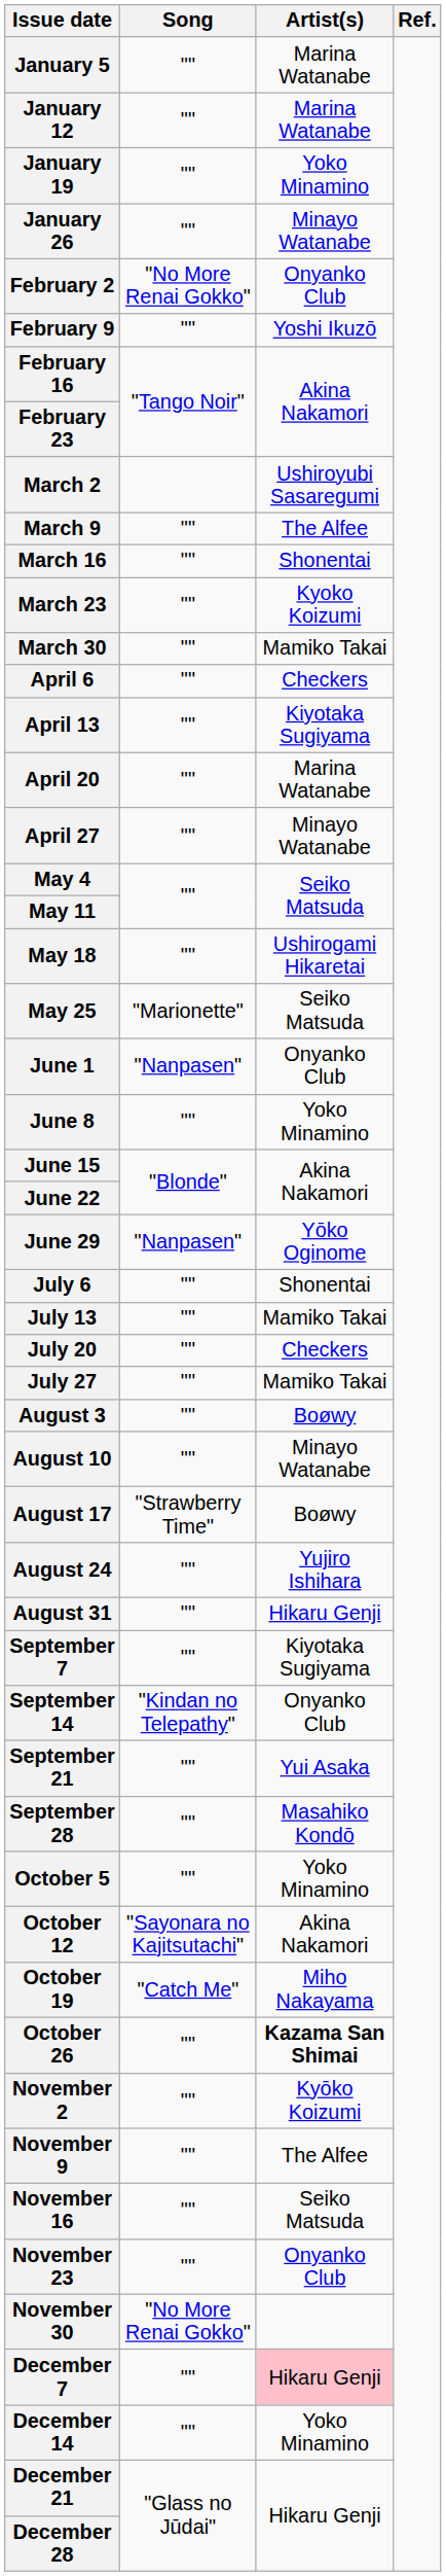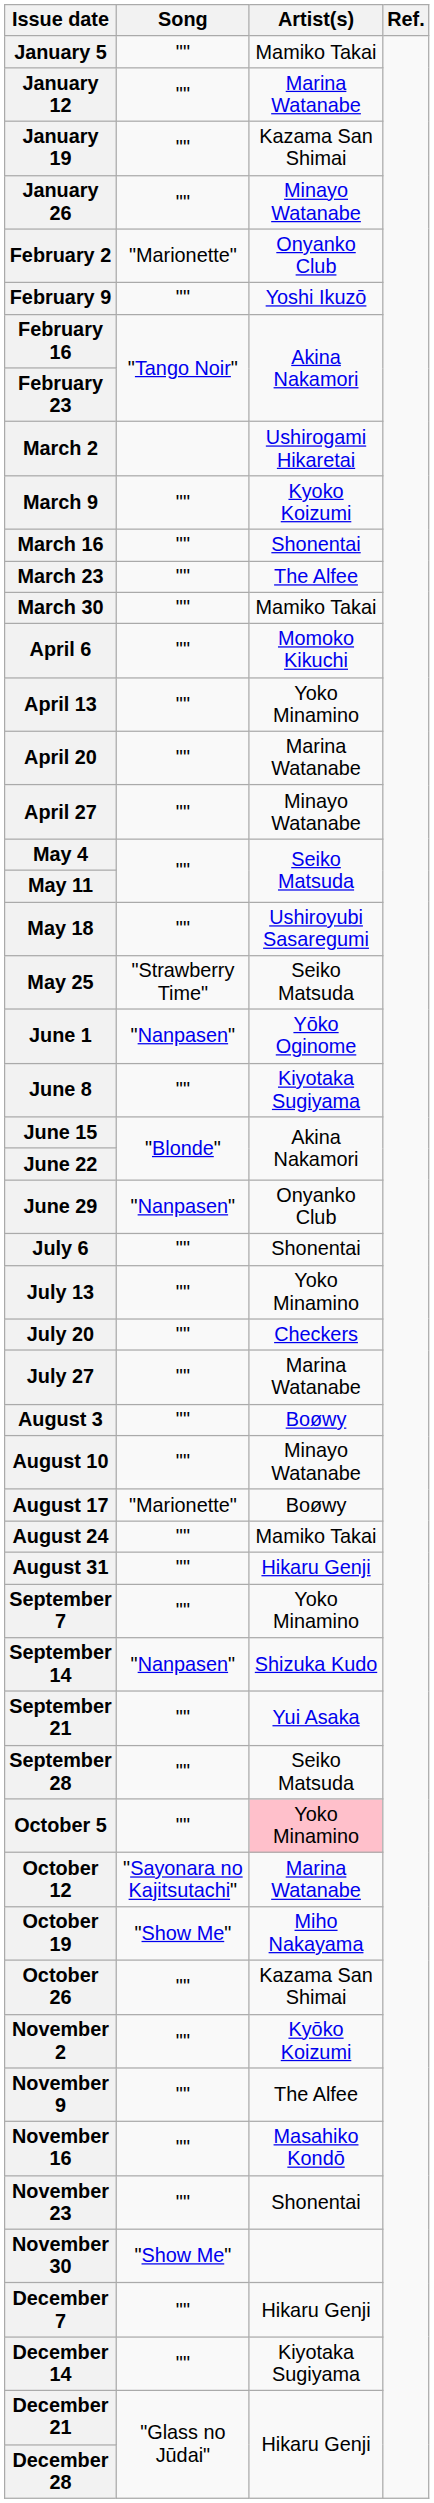 <table class="wikitable plainrowheaders" style="text-align: center">
 <tr>
 <th width="80">Issue date</th>
 <th width="100">Song</th>
 <th width="100">Artist(s)</th>
 <th width="20">Ref.</th>
 </tr>
 <tr>
 <th scope="row">January 5</th>
 <td rowspan="1">""</td>
-<td rowspan="1">Marina Watanabe</td>
+<td rowspan="1">Mamiko Takai</td>
 <td rowspan="53"></td>
 </tr>
 <tr>
 <th scope="row">January 12</th>
 <td rowspan="1">""</td>
 <td rowspan="1"><a href='#'>Marina Watanabe</a></td>
 </tr>
 <tr>
 <th scope="row">January 19</th>
 <td rowspan="1">""</td>
-<td rowspan="1"><a href='#'>Yoko Minamino</a></td>
+<td rowspan="1">Kazama San Shimai</td>
 </tr>
 <tr>
 <th scope="row">January 26</th>
 <td rowspan="1">""</td>
 <td rowspan="1"><a href='#'>Minayo Watanabe</a></td>
 </tr>
 <tr>
 <th scope="row">February 2</th>
-<td rowspan="1">"<a href='#'>No More Renai Gokko</a>"</td>
+<td rowspan="1">"Marionette"</td>
 <td rowspan="1"><a href='#'>Onyanko Club</a></td>
 </tr>
 <tr>
 <th scope="row">February 9</th>
 <td rowspan="1">""</td>
 <td rowspan="1"><a href='#'>Yoshi Ikuzō</a></td>
 </tr>
 <tr>
 <th scope="row">February 16</th>
 <td rowspan="2">"<a href='#'>Tango Noir</a>"</td>
 <td rowspan="2"><a href='#'>Akina Nakamori</a></td>
 </tr>
 <tr>
 <th scope="row">February 23</th>
 </tr>
 <tr>
 <th scope="row">March 2</th>
 <td rowspan="1"></td>
-<td rowspan="1"><a href='#'>Ushiroyubi Sasaregumi</a></td>
+<td rowspan="1"><a href='#'>Ushirogami Hikaretai</a></td>
 </tr>
 <tr>
 <th scope="row">March 9</th>
 <td rowspan="1">""</td>
-<td rowspan="1"><a href='#'>The Alfee</a></td>
+<td rowspan="1"><a href='#'>Kyoko Koizumi</a></td>
 </tr>
 <tr>
 <th scope="row">March 16</th>
 <td rowspan="1">""</td>
 <td rowspan="1"><a href='#'>Shonentai</a></td>
 </tr>
 <tr>
 <th scope="row">March 23</th>
 <td rowspan="1">""</td>
-<td rowspan="1"><a href='#'>Kyoko Koizumi</a></td>
+<td rowspan="1"><a href='#'>The Alfee</a></td>
 </tr>
 <tr>
 <th scope="row">March 30</th>
 <td rowspan="1">""</td>
 <td rowspan="1">Mamiko Takai</td>
 </tr>
 <tr>
 <th scope="row">April 6</th>
 <td rowspan="1">""</td>
-<td rowspan="1"><a href='#'>Checkers</a></td>
+<td rowspan="1"><a href='#'>Momoko Kikuchi</a></td>
 </tr>
 <tr>
 <th scope="row">April 13</th>
 <td rowspan="1">""</td>
-<td rowspan="1"><a href='#'>Kiyotaka Sugiyama</a></td>
+<td rowspan="1">Yoko Minamino</td>
 </tr>
 <tr>
 <th scope="row">April 20</th>
 <td rowspan="1">""</td>
 <td rowspan="1">Marina Watanabe</td>
 </tr>
 <tr>
 <th scope="row">April 27</th>
 <td rowspan="1">""</td>
 <td rowspan="1">Minayo Watanabe</td>
 </tr>
 <tr>
 <th scope="row">May 4</th>
 <td rowspan="2">""</td>
 <td rowspan="2"><a href='#'>Seiko Matsuda</a></td>
 </tr>
 <tr>
 <th scope="row">May 11</th>
 </tr>
 <tr>
 <th scope="row">May 18</th>
 <td rowspan="1">""</td>
-<td rowspan="1"><a href='#'>Ushirogami Hikaretai</a></td>
+<td rowspan="1"><a href='#'>Ushiroyubi Sasaregumi</a></td>
 </tr>
 <tr>
 <th scope="row">May 25</th>
-<td rowspan="1">"Marionette"</td>
+<td rowspan="1">"Strawberry Time"</td>
 <td rowspan="1">Seiko Matsuda</td>
 </tr>
 <tr>
 <th scope="row">June 1</th>
 <td rowspan="1">"<a href='#'>Nanpasen</a>"</td>
-<td rowspan="1">Onyanko Club</td>
+<td rowspan="1"><a href='#'>Yōko Oginome</a></td>
 </tr>
 <tr>
 <th scope="row">June 8</th>
 <td rowspan="1">""</td>
-<td rowspan="1">Yoko Minamino</td>
+<td rowspan="1"><a href='#'>Kiyotaka Sugiyama</a></td>
 </tr>
 <tr>
 <th scope="row">June 15</th>
 <td rowspan="2">"<a href='#'>Blonde</a>"</td>
 <td rowspan="2">Akina Nakamori</td>
 </tr>
 <tr>
 <th scope="row">June 22</th>
 </tr>
 <tr>
 <th scope="row">June 29</th>
 <td rowspan="1">"<a href='#'>Nanpasen</a>"</td>
-<td rowspan="1"><a href='#'>Yōko Oginome</a></td>
+<td rowspan="1">Onyanko Club</td>
 </tr>
 <tr>
 <th scope="row">July 6</th>
 <td rowspan="1">""</td>
 <td rowspan="1">Shonentai</td>
 </tr>
 <tr>
 <th scope="row">July 13</th>
 <td rowspan="1">""</td>
-<td rowspan="1">Mamiko Takai</td>
+<td rowspan="1">Yoko Minamino</td>
 </tr>
 <tr>
 <th scope="row">July 20</th>
 <td rowspan="1">""</td>
 <td rowspan="1"><a href='#'>Checkers</a></td>
 </tr>
 <tr>
 <th scope="row">July 27</th>
 <td rowspan="1">""</td>
-<td rowspan="1">Mamiko Takai</td>
+<td rowspan="1">Marina Watanabe</td>
 </tr>
 <tr>
 <th scope="row">August 3</th>
 <td rowspan="1">""</td>
 <td rowspan="1"><a href='#'>Boøwy</a></td>
 </tr>
 <tr>
 <th scope="row">August 10</th>
 <td rowspan="1">""</td>
 <td rowspan="1">Minayo Watanabe</td>
 </tr>
 <tr>
 <th scope="row">August 17</th>
-<td rowspan="1">"Strawberry Time"</td>
+<td rowspan="1">"Marionette"</td>
 <td rowspan="1">Boøwy</td>
 </tr>
 <tr>
 <th scope="row">August 24</th>
 <td rowspan="1">""</td>
-<td rowspan="1"><a href='#'>Yujiro Ishihara</a></td>
+<td rowspan="1">Mamiko Takai</td>
 </tr>
 <tr>
 <th scope="row">August 31</th>
 <td rowspan="1">""</td>
 <td rowspan="1"><a href='#'>Hikaru Genji</a></td>
 </tr>
 <tr>
 <th scope="row">September 7</th>
 <td rowspan="1">""</td>
-<td rowspan="1">Kiyotaka Sugiyama</td>
+<td rowspan="1">Yoko Minamino</td>
 </tr>
 <tr>
 <th scope="row">September 14</th>
-<td rowspan="1">"<a href='#'>Kindan no Telepathy</a>"</td>
-<td rowspan="1">Onyanko Club</td>
+<td rowspan="1">"<a href='#'>Nanpasen</a>"</td>
+<td rowspan="1"><a href='#'>Shizuka Kudo</a></td>
 </tr>
 <tr>
 <th scope="row">September 21</th>
 <td rowspan="1">""</td>
 <td rowspan="1"><a href='#'>Yui Asaka</a></td>
 </tr>
 <tr>
 <th scope="row">September 28</th>
 <td rowspan="1">""</td>
-<td rowspan="1"><a href='#'>Masahiko Kondō</a></td>
+<td rowspan="1">Seiko Matsuda</td>
 </tr>
 <tr>
 <th scope="row">October 5</th>
 <td rowspan="1">""</td>
-<td rowspan="1">Yoko Minamino</td>
+<td rowspan="1" style="background: pink;">Yoko Minamino</td>
 </tr>
 <tr>
 <th scope="row">October 12</th>
 <td rowspan="1">"<a href='#'>Sayonara no Kajitsutachi</a>"</td>
-<td rowspan="1">Akina Nakamori</td>
+<td rowspan="1"><a href='#'>Marina Watanabe</a></td>
 </tr>
 <tr>
 <th scope="row">October 19</th>
-<td rowspan="1">"<a href='#'>Catch Me</a>"</td>
+<td rowspan="1">"<a href='#'>Show Me</a>"</td>
 <td rowspan="1"><a href='#'>Miho Nakayama</a></td>
 </tr>
 <tr>
 <th scope="row">October 26</th>
 <td rowspan="1">""</td>
-<td rowspan="1"><strong>Kazama San Shimai</strong></td>
+<td rowspan="1">Kazama San Shimai</td>
 </tr>
 <tr>
 <th scope="row">November 2</th>
 <td rowspan="1">""</td>
 <td rowspan="1"><a href='#'>Kyōko Koizumi</a></td>
 </tr>
 <tr>
 <th scope="row">November 9</th>
 <td rowspan="1">""</td>
 <td rowspan="1">The Alfee</td>
 </tr>
 <tr>
 <th scope="row">November 16</th>
 <td rowspan="1">""</td>
-<td rowspan="1">Seiko Matsuda</td>
+<td rowspan="1"><a href='#'>Masahiko Kondō</a></td>
 </tr>
 <tr>
 <th scope="row">November 23</th>
 <td rowspan="1">""</td>
-<td rowspan="1"><a href='#'>Onyanko Club</a></td>
+<td rowspan="1">Shonentai</td>
 </tr>
 <tr>
 <th scope="row">November 30</th>
-<td rowspan="1">"<a href='#'>No More Renai Gokko</a>"</td>
+<td rowspan="1">"<a href='#'>Show Me</a>"</td>
 <td rowspan="1"></td>
 </tr>
 <tr>
 <th scope="row">December 7</th>
 <td rowspan="1">""</td>
-<td rowspan="1" style="background: pink;">Hikaru Genji</td>
+<td rowspan="1">Hikaru Genji</td>
 </tr>
 <tr>
 <th scope="row">December 14</th>
 <td rowspan="1">""</td>
-<td rowspan="1">Yoko Minamino</td>
+<td rowspan="1">Kiyotaka Sugiyama</td>
 </tr>
 <tr>
 <th scope="row">December 21</th>
 <td rowspan="5">"Glass no Jūdai"</td>
 <td rowspan="5">Hikaru Genji</td>
 </tr>
 <tr>
 <th scope="row">December 28</th>
 </tr>
 </table>
